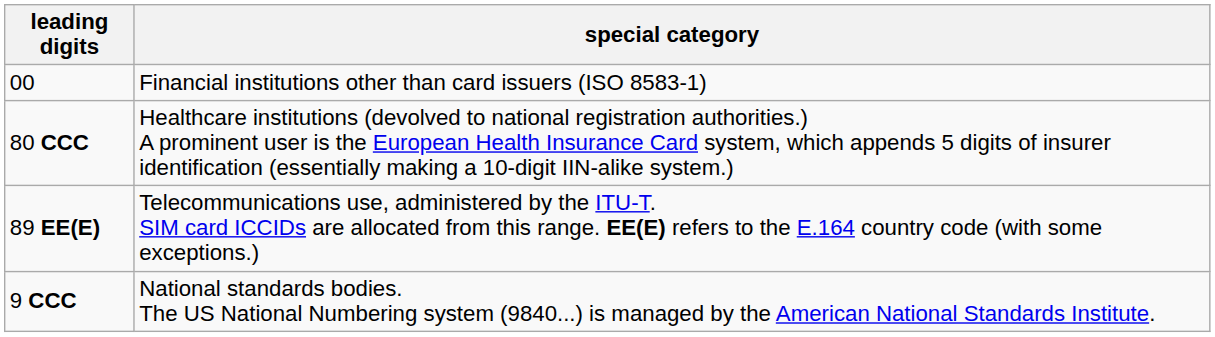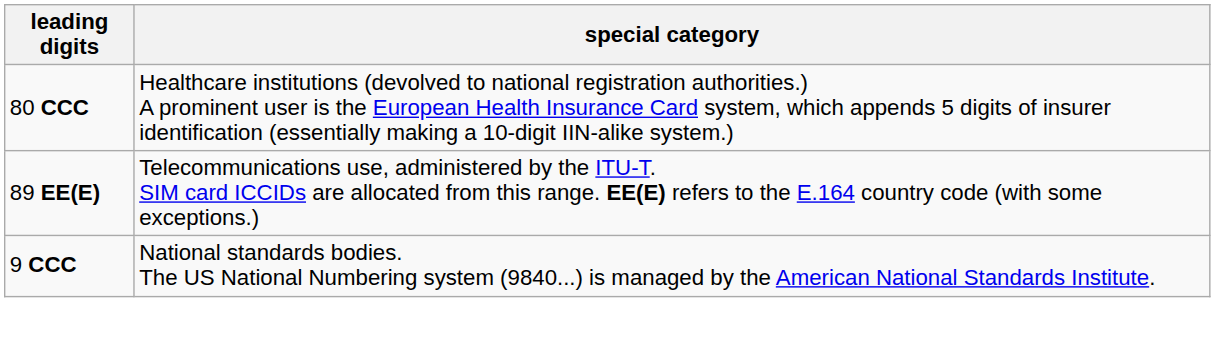 <table class="wikitable">
 <tr>
 <th>leading digits</th>
 <th>special category</th>
-</tr>
-<tr>
-<td>00</td>
-<td>Financial institutions other than card issuers (ISO 8583-1)</td>
 </tr>
 <tr>
 <td>80 <strong>CCC</strong></td>
 <td>Healthcare institutions (devolved to national registration authorities.)<br>A prominent user is the <a href='#'>European Health Insurance Card</a> system, which appends 5 digits of insurer identification (essentially making a 10-digit IIN-alike system.)</td>
 </tr>
 <tr>
 <td>89 <strong>EE(E)</strong></td>
 <td>Telecommunications use, administered by the <a href='#'>ITU-T</a>.<br><a href='#'>SIM card ICCIDs</a> are allocated from this range.  <strong>EE(E)</strong> refers to the <a href='#'>E.164</a> country code (with some exceptions.)</td>
 </tr>
 <tr>
 <td>9 <strong>CCC</strong></td>
 <td>National standards bodies.<br>The US National Numbering system (9840...) is managed by the <a href='#'>American National Standards Institute</a>.</td>
 </tr>
 </table>
